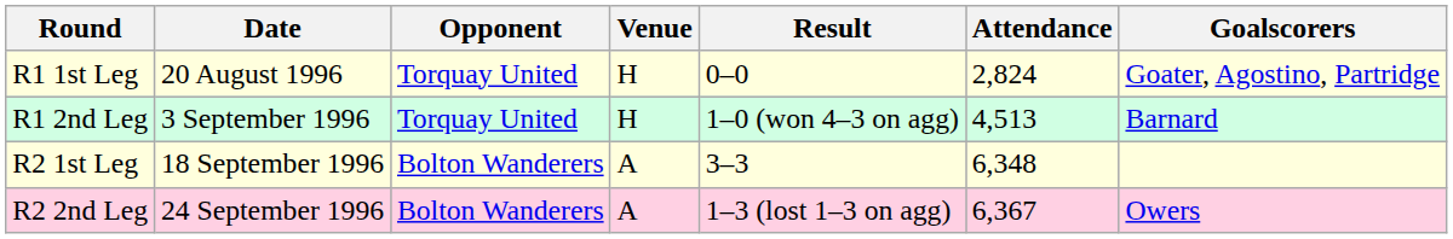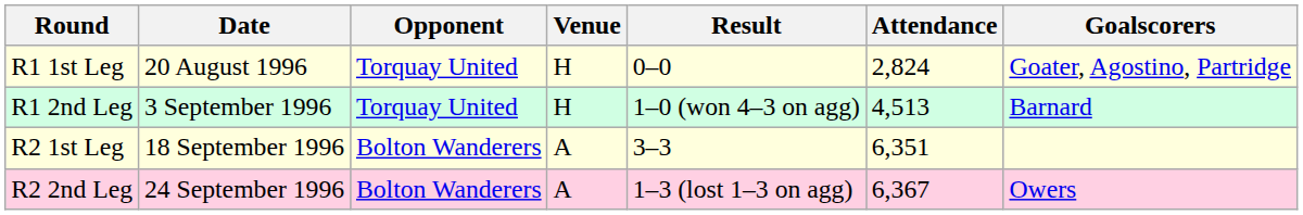 <table class="wikitable">
 <tr>
 <th>Round</th>
 <th>Date</th>
 <th>Opponent</th>
 <th>Venue</th>
 <th>Result</th>
 <th>Attendance</th>
 <th>Goalscorers</th>
 </tr>
 <tr style="background:#ffd;">
 <td>R1 1st Leg</td>
 <td>20 August 1996</td>
 <td><a href='#'>Torquay United</a></td>
 <td>H</td>
 <td>0–0</td>
 <td>2,824</td>
 <td><a href='#'>Goater</a>, <a href='#'>Agostino</a>, <a href='#'>Partridge</a></td>
 </tr>
 <tr style="background:#d0ffe3;">
 <td>R1 2nd Leg</td>
 <td>3 September 1996</td>
 <td><a href='#'>Torquay United</a></td>
 <td>H</td>
 <td>1–0 (won 4–3 on agg)</td>
 <td>4,513</td>
 <td><a href='#'>Barnard</a></td>
 </tr>
 <tr style="background:#ffd;">
 <td>R2 1st Leg</td>
 <td>18 September 1996</td>
 <td><a href='#'>Bolton Wanderers</a></td>
 <td>A</td>
 <td>3–3</td>
-<td>6,348</td>
+<td>6,351</td>
 <td></td>
 </tr>
 <tr style="background:#ffd0e3;">
 <td>R2 2nd Leg</td>
 <td>24 September 1996</td>
 <td><a href='#'>Bolton Wanderers</a></td>
 <td>A</td>
 <td>1–3 (lost 1–3 on agg)</td>
 <td>6,367</td>
 <td><a href='#'>Owers</a></td>
 </tr>
 </table>
